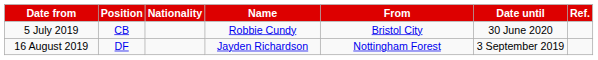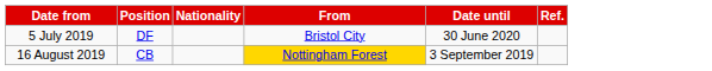 <table class="wikitable"  style="text-align:center; font-size:90%; ">
 <tr>
 <th style="background:#DD0000; color:#FFFFFF; width:120px;">Date from</th>
 <th style="background:#DD0000; color:#FFFFFF; width:50px;">Position</th>
 <th style="background:#DD0000; color:#FFFFFF; width:50px;">Nationality</th>
-<th style="background:#DD0000; color:#FFFFFF; width:150px;">Name</th>
 <th style="background:#DD0000; color:#FFFFFF; width:200px;">From</th>
 <th style="background:#DD0000; color:#FFFFFF; width:120px;">Date until</th>
 <th style="background:#DD0000; color:#FFFFFF; width:25px;">Ref.</th>
 </tr>
 <tr>
 <td>5 July 2019</td>
-<td><a href='#'>CB</a></td>
+<td><a href='#'>DF</a></td>
 <td></td>
-<td><a href='#'>Robbie Cundy</a></td>
 <td><a href='#'>Bristol City</a></td>
 <td>30 June 2020</td>
 <td></td>
 </tr>
 <tr>
 <td>16 August 2019</td>
-<td><a href='#'>DF</a></td>
+<td><a href='#'>CB</a></td>
 <td></td>
-<td><a href='#'>Jayden Richardson</a></td>
-<td><a href='#'>Nottingham Forest</a></td>
+<td style="background: gold;"><a href='#'>Nottingham Forest</a></td>
 <td>3 September 2019</td>
 <td></td>
 </tr>
 </table>
